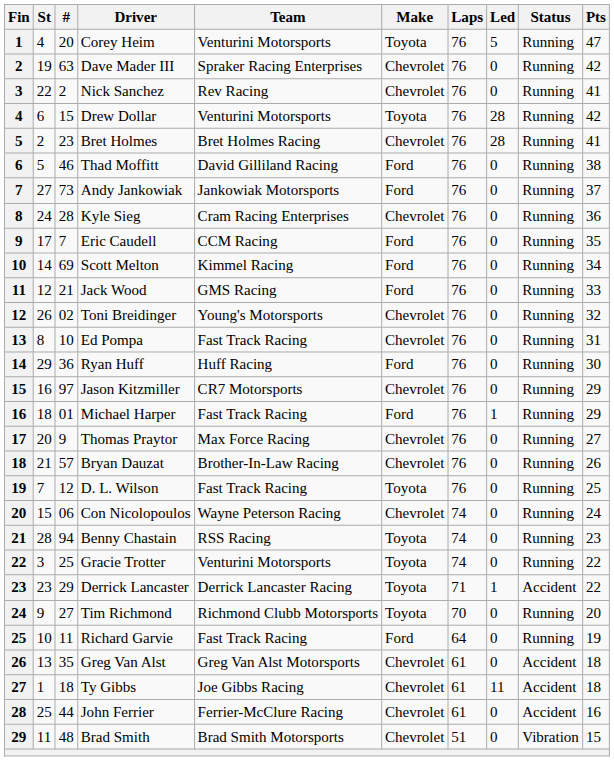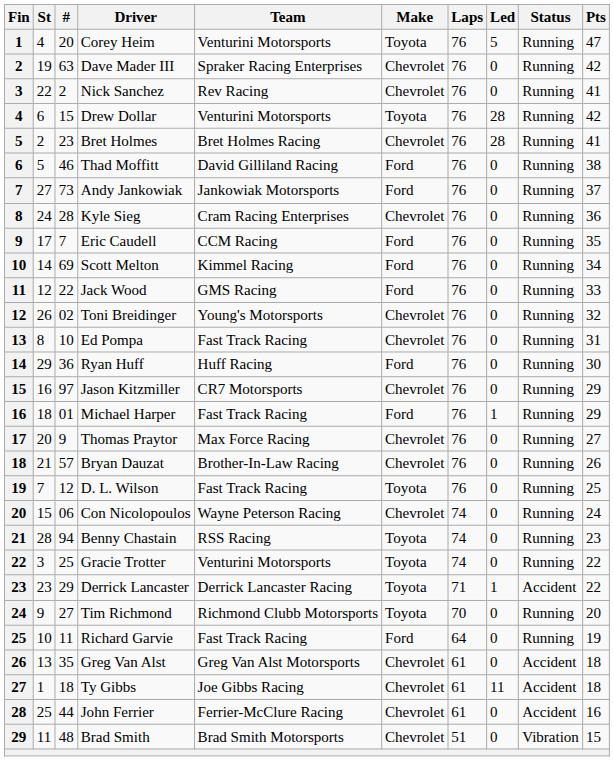 <table class="wikitable sortable" style="font-size:95%">
 <tr>
 <th>Fin</th>
 <th>St</th>
 <th>#</th>
 <th>Driver</th>
 <th>Team</th>
 <th>Make</th>
 <th>Laps</th>
 <th>Led</th>
 <th>Status</th>
 <th>Pts</th>
 </tr>
 <tr>
 <th>1</th>
 <td>4</td>
 <td>20</td>
 <td>Corey Heim</td>
 <td>Venturini Motorsports</td>
 <td>Toyota</td>
 <td>76</td>
 <td>5</td>
 <td>Running</td>
 <td>47</td>
 </tr>
 <tr>
 <th>2</th>
 <td>19</td>
 <td>63</td>
 <td>Dave Mader III</td>
 <td>Spraker Racing Enterprises</td>
 <td>Chevrolet</td>
 <td>76</td>
 <td>0</td>
 <td>Running</td>
 <td>42</td>
 </tr>
 <tr>
 <th>3</th>
 <td>22</td>
 <td>2</td>
 <td>Nick Sanchez</td>
 <td>Rev Racing</td>
 <td>Chevrolet</td>
 <td>76</td>
 <td>0</td>
 <td>Running</td>
 <td>41</td>
 </tr>
 <tr>
 <th>4</th>
 <td>6</td>
 <td>15</td>
 <td>Drew Dollar</td>
 <td>Venturini Motorsports</td>
 <td>Toyota</td>
 <td>76</td>
 <td>28</td>
 <td>Running</td>
 <td>42</td>
 </tr>
 <tr>
 <th>5</th>
 <td>2</td>
 <td>23</td>
 <td>Bret Holmes</td>
 <td>Bret Holmes Racing</td>
 <td>Chevrolet</td>
 <td>76</td>
 <td>28</td>
 <td>Running</td>
 <td>41</td>
 </tr>
 <tr>
 <th>6</th>
 <td>5</td>
 <td>46</td>
 <td>Thad Moffitt</td>
 <td>David Gilliland Racing</td>
 <td>Ford</td>
 <td>76</td>
 <td>0</td>
 <td>Running</td>
 <td>38</td>
 </tr>
 <tr>
 <th>7</th>
 <td>27</td>
 <td>73</td>
 <td>Andy Jankowiak</td>
 <td>Jankowiak Motorsports</td>
 <td>Ford</td>
 <td>76</td>
 <td>0</td>
 <td>Running</td>
 <td>37</td>
 </tr>
 <tr>
 <th>8</th>
 <td>24</td>
 <td>28</td>
 <td>Kyle Sieg</td>
 <td>Cram Racing Enterprises</td>
 <td>Chevrolet</td>
 <td>76</td>
 <td>0</td>
 <td>Running</td>
 <td>36</td>
 </tr>
 <tr>
 <th>9</th>
 <td>17</td>
 <td>7</td>
 <td>Eric Caudell</td>
 <td>CCM Racing</td>
 <td>Ford</td>
 <td>76</td>
 <td>0</td>
 <td>Running</td>
 <td>35</td>
 </tr>
 <tr>
 <th>10</th>
 <td>14</td>
 <td>69</td>
 <td>Scott Melton</td>
 <td>Kimmel Racing</td>
 <td>Ford</td>
 <td>76</td>
 <td>0</td>
 <td>Running</td>
 <td>34</td>
 </tr>
 <tr>
 <th>11</th>
 <td>12</td>
-<td>21</td>
+<td>22</td>
 <td>Jack Wood</td>
 <td>GMS Racing</td>
 <td>Ford</td>
 <td>76</td>
 <td>0</td>
 <td>Running</td>
 <td>33</td>
 </tr>
 <tr>
 <th>12</th>
 <td>26</td>
 <td>02</td>
 <td>Toni Breidinger</td>
 <td>Young's Motorsports</td>
 <td>Chevrolet</td>
 <td>76</td>
 <td>0</td>
 <td>Running</td>
 <td>32</td>
 </tr>
 <tr>
 <th>13</th>
 <td>8</td>
 <td>10</td>
 <td>Ed Pompa</td>
 <td>Fast Track Racing</td>
 <td>Chevrolet</td>
 <td>76</td>
 <td>0</td>
 <td>Running</td>
 <td>31</td>
 </tr>
 <tr>
 <th>14</th>
 <td>29</td>
 <td>36</td>
 <td>Ryan Huff</td>
 <td>Huff Racing</td>
 <td>Ford</td>
 <td>76</td>
 <td>0</td>
 <td>Running</td>
 <td>30</td>
 </tr>
 <tr>
 <th>15</th>
 <td>16</td>
 <td>97</td>
 <td>Jason Kitzmiller</td>
 <td>CR7 Motorsports</td>
 <td>Chevrolet</td>
 <td>76</td>
 <td>0</td>
 <td>Running</td>
 <td>29</td>
 </tr>
 <tr>
 <th>16</th>
 <td>18</td>
 <td>01</td>
 <td>Michael Harper</td>
 <td>Fast Track Racing</td>
 <td>Ford</td>
 <td>76</td>
 <td>1</td>
 <td>Running</td>
 <td>29</td>
 </tr>
 <tr>
 <th>17</th>
 <td>20</td>
 <td>9</td>
 <td>Thomas Praytor</td>
 <td>Max Force Racing</td>
 <td>Chevrolet</td>
 <td>76</td>
 <td>0</td>
 <td>Running</td>
 <td>27</td>
 </tr>
 <tr>
 <th>18</th>
 <td>21</td>
 <td>57</td>
 <td>Bryan Dauzat</td>
 <td>Brother-In-Law Racing</td>
 <td>Chevrolet</td>
 <td>76</td>
 <td>0</td>
 <td>Running</td>
 <td>26</td>
 </tr>
 <tr>
 <th>19</th>
 <td>7</td>
 <td>12</td>
 <td>D. L. Wilson</td>
 <td>Fast Track Racing</td>
 <td>Toyota</td>
 <td>76</td>
 <td>0</td>
 <td>Running</td>
 <td>25</td>
 </tr>
 <tr>
 <th>20</th>
 <td>15</td>
 <td>06</td>
 <td>Con Nicolopoulos</td>
 <td>Wayne Peterson Racing</td>
 <td>Chevrolet</td>
 <td>74</td>
 <td>0</td>
 <td>Running</td>
 <td>24</td>
 </tr>
 <tr>
 <th>21</th>
 <td>28</td>
 <td>94</td>
 <td>Benny Chastain</td>
 <td>RSS Racing</td>
 <td>Toyota</td>
 <td>74</td>
 <td>0</td>
 <td>Running</td>
 <td>23</td>
 </tr>
 <tr>
 <th>22</th>
 <td>3</td>
 <td>25</td>
 <td>Gracie Trotter</td>
 <td>Venturini Motorsports</td>
 <td>Toyota</td>
 <td>74</td>
 <td>0</td>
 <td>Running</td>
 <td>22</td>
 </tr>
 <tr>
 <th>23</th>
 <td>23</td>
 <td>29</td>
 <td>Derrick Lancaster</td>
 <td>Derrick Lancaster Racing</td>
 <td>Toyota</td>
 <td>71</td>
 <td>1</td>
 <td>Accident</td>
 <td>22</td>
 </tr>
 <tr>
 <th>24</th>
 <td>9</td>
 <td>27</td>
 <td>Tim Richmond</td>
 <td>Richmond Clubb Motorsports</td>
 <td>Toyota</td>
 <td>70</td>
 <td>0</td>
 <td>Running</td>
 <td>20</td>
 </tr>
 <tr>
 <th>25</th>
 <td>10</td>
 <td>11</td>
 <td>Richard Garvie</td>
 <td>Fast Track Racing</td>
 <td>Ford</td>
 <td>64</td>
 <td>0</td>
 <td>Running</td>
 <td>19</td>
 </tr>
 <tr>
 <th>26</th>
 <td>13</td>
 <td>35</td>
 <td>Greg Van Alst</td>
 <td>Greg Van Alst Motorsports</td>
 <td>Chevrolet</td>
 <td>61</td>
 <td>0</td>
 <td>Accident</td>
 <td>18</td>
 </tr>
 <tr>
 <th>27</th>
 <td>1</td>
 <td>18</td>
 <td>Ty Gibbs</td>
 <td>Joe Gibbs Racing</td>
 <td>Chevrolet</td>
 <td>61</td>
 <td>11</td>
 <td>Accident</td>
 <td>18</td>
 </tr>
 <tr>
 <th>28</th>
 <td>25</td>
 <td>44</td>
 <td>John Ferrier</td>
 <td>Ferrier-McClure Racing</td>
 <td>Chevrolet</td>
 <td>61</td>
 <td>0</td>
 <td>Accident</td>
 <td>16</td>
 </tr>
 <tr>
 <th>29</th>
 <td>11</td>
 <td>48</td>
 <td>Brad Smith</td>
 <td>Brad Smith Motorsports</td>
 <td>Chevrolet</td>
 <td>51</td>
 <td>0</td>
 <td>Vibration</td>
 <td>15</td>
 </tr>
 <tr>
 <th colspan="10"></th>
 </tr>
 </table>
